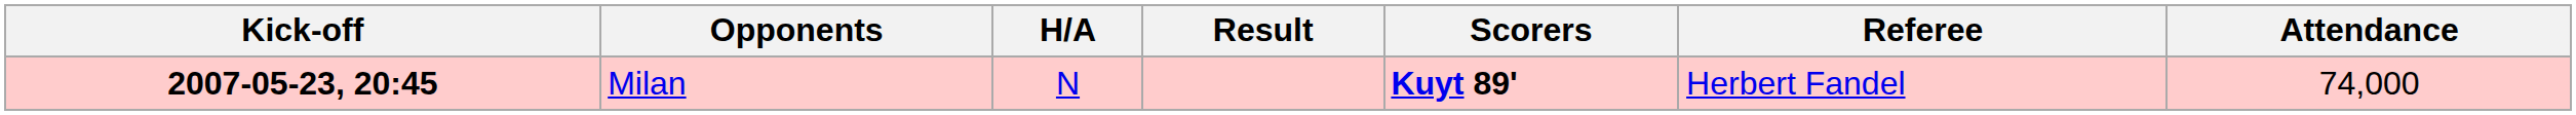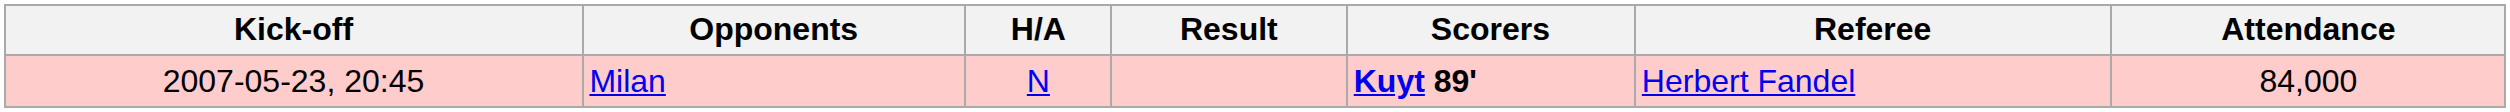 <table class="wikitable" style="width:99%;">
 <tr style="background:#f0f6ff;">
 <th>Kick-off</th>
 <th>Opponents</th>
 <th>H/A</th>
 <th>Result</th>
 <th>Scorers</th>
 <th>Referee</th>
 <th>Attendance</th>
 </tr>
 <tr style="background:#fcc;">
-<td align=center><strong>2007-05-23, 20:45</strong></td>
+<td align=center>2007-05-23, 20:45</td>
 <td> <a href='#'>Milan</a></td>
 <td align=center><a href='#'>N</a></td>
 <td align=center></td>
 <td><strong><a href='#'>Kuyt</a> 89'</strong></td>
 <td> <a href='#'>Herbert Fandel</a></td>
-<td align=center>74,000</td>
+<td align=center>84,000</td>
 </tr>
 </table>
